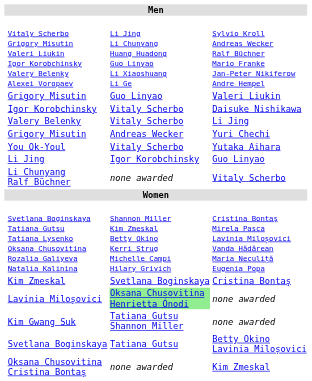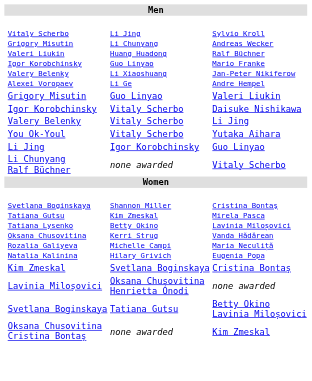 <table>
 <tr style="background:#dfdfdf;">
 <td colspan="4" style="text-align:center;"><strong>Men</strong></td>
 </tr>
 <tr>
 <th scope=row style="text-align:left"><br></th>
 <td><br><small><a href='#'>Vitaly Scherbo</a><br><a href='#'>Grigory Misutin</a><br><a href='#'>Valeri Liukin</a><br><a href='#'>Igor Korobchinsky</a><br><a href='#'>Valery Belenky</a><br><a href='#'>Alexei Voropaev</a></small></td>
 <td><br><small><a href='#'>Li Jing</a><br><a href='#'>Li Chunyang</a><br><a href='#'>Huang Huadong</a><br><a href='#'>Guo Linyao</a><br><a href='#'>Li Xiaoshuang</a><br><a href='#'>Li Ge</a></small></td>
 <td><br><small><a href='#'>Sylvio Kroll</a><br><a href='#'>Andreas Wecker</a><br><a href='#'>Ralf Büchner</a><br><a href='#'>Mario Franke</a><br><a href='#'>Jan-Peter Nikiferow</a><br><a href='#'>Andre Hempel</a></small></td>
 </tr>
 <tr>
 <th scope=row style="text-align:left"><br></th>
 <td> <a href='#'>Grigory Misutin</a></td>
 <td> <a href='#'>Guo Linyao</a></td>
 <td> <a href='#'>Valeri Liukin</a></td>
 </tr>
 <tr>
 <th scope=row style="text-align:left"><br></th>
 <td> <a href='#'>Igor Korobchinsky</a></td>
 <td> <a href='#'>Vitaly Scherbo</a></td>
 <td> <a href='#'>Daisuke Nishikawa</a></td>
 </tr>
 <tr>
 <th scope=row style="text-align:left"><br></th>
 <td> <a href='#'>Valery Belenky</a></td>
 <td> <a href='#'>Vitaly Scherbo</a></td>
 <td> <a href='#'>Li Jing</a></td>
-</tr>
-<tr>
-<th scope=row style="text-align:left"><br></th>
-<td> <a href='#'>Grigory Misutin</a></td>
-<td> <a href='#'>Andreas Wecker</a></td>
-<td> <a href='#'>Yuri Chechi</a></td>
 </tr>
 <tr>
 <th scope=row style="text-align:left"><br></th>
 <td> <a href='#'>You Ok-Youl</a></td>
 <td> <a href='#'>Vitaly Scherbo</a></td>
 <td> <a href='#'>Yutaka Aihara</a></td>
 </tr>
 <tr>
 <th scope=row style="text-align:left"><br></th>
 <td> <a href='#'>Li Jing</a></td>
 <td> <a href='#'>Igor Korobchinsky</a></td>
 <td> <a href='#'>Guo Linyao</a></td>
 </tr>
 <tr>
 <th scope=row style="text-align:left"><br></th>
 <td> <a href='#'>Li Chunyang</a><br> <a href='#'>Ralf Büchner</a></td>
 <td><em>none awarded</em></td>
 <td> <a href='#'>Vitaly Scherbo</a></td>
 </tr>
 <tr style="background:#dfdfdf;">
 <td colspan="4" style="text-align:center;"><strong>Women</strong></td>
 </tr>
 <tr>
 <th scope=row style="text-align:left"><br></th>
 <td><br><small><a href='#'>Svetlana Boginskaya</a><br><a href='#'>Tatiana Gutsu</a><br><a href='#'>Tatiana Lysenko</a><br><a href='#'>Oksana Chusovitina</a><br><a href='#'>Rozalia Galiyeva</a><br><a href='#'>Natalia Kalinina</a></small></td>
 <td><br><small><a href='#'>Shannon Miller</a><br><a href='#'>Kim Zmeskal</a><br><a href='#'>Betty Okino</a><br><a href='#'>Kerri Strug</a><br><a href='#'>Michelle Campi</a><br><a href='#'>Hilary Grivich</a></small></td>
 <td><br><small><a href='#'>Cristina Bontaş</a><br><a href='#'>Mirela Pasca</a><br><a href='#'>Lavinia Miloșovici</a><br><a href='#'>Vanda Hădărean</a><br><a href='#'>Maria Neculiță</a><br><a href='#'>Eugenia Popa</a></small></td>
 </tr>
 <tr>
 <th scope=row style="text-align:left"><br></th>
 <td> <a href='#'>Kim Zmeskal</a></td>
 <td> <a href='#'>Svetlana Boginskaya</a></td>
 <td> <a href='#'>Cristina Bontaş</a></td>
 </tr>
 <tr>
 <th scope=row style="text-align:left"><br></th>
 <td> <a href='#'>Lavinia Miloșovici</a></td>
-<td style="background: lightgreen;"> <a href='#'>Oksana Chusovitina</a><br> <a href='#'>Henrietta Ónodi</a></td>
-<td><em>none awarded</em></td>
-</tr>
-<tr>
-<th scope=row style="text-align:left"><br></th>
-<td> <a href='#'>Kim Gwang Suk</a></td>
-<td> <a href='#'>Tatiana Gutsu</a><br> <a href='#'>Shannon Miller</a></td>
+<td> <a href='#'>Oksana Chusovitina</a><br> <a href='#'>Henrietta Ónodi</a></td>
 <td><em>none awarded</em></td>
 </tr>
 <tr>
 <th scope=row style="text-align:left"><br></th>
 <td> <a href='#'>Svetlana Boginskaya</a></td>
 <td> <a href='#'>Tatiana Gutsu</a></td>
 <td> <a href='#'>Betty Okino</a><br> <a href='#'>Lavinia Miloșovici</a></td>
 </tr>
 <tr>
 <th scope=row style="text-align:left"><br></th>
 <td> <a href='#'>Oksana Chusovitina</a><br> <a href='#'>Cristina Bontaş</a></td>
 <td><em>none awarded</em></td>
 <td> <a href='#'>Kim Zmeskal</a></td>
 </tr>
 </table>
